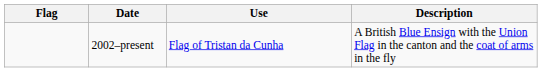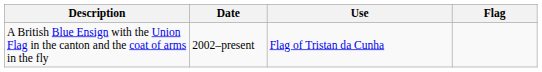 <table class="wikitable">
 <tr>
-<th width="110">Flag</th>
+<th width="250">Description</th>
 <th width="100">Date</th>
 <th width="250">Use</th>
-<th width="250">Description</th>
+<th width="110">Flag</th>
 </tr>
 <tr>
-<td></td>
+<td>A British <a href='#'>Blue Ensign</a> with the <a href='#'>Union Flag</a> in the canton and the <a href='#'>coat of arms</a> in the fly</td>
 <td>2002–present</td>
 <td><a href='#'>Flag of Tristan da Cunha</a></td>
-<td>A British <a href='#'>Blue Ensign</a> with the <a href='#'>Union Flag</a> in the canton and the <a href='#'>coat of arms</a> in the fly</td>
+<td></td>
 </tr>
 </table>
